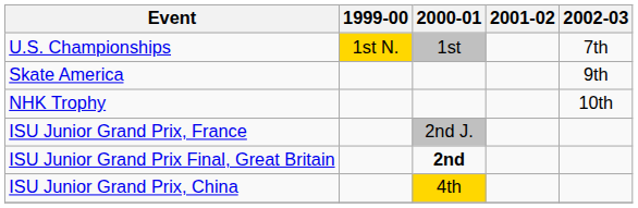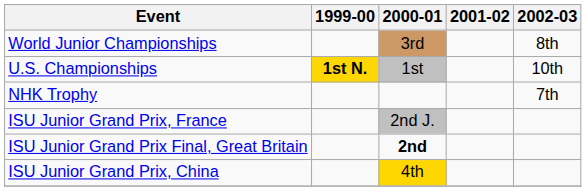 <table class="wikitable">
 <tr>
 <th>Event</th>
 <th>1999-00</th>
 <th>2000-01</th>
 <th>2001-02</th>
 <th>2002-03</th>
 </tr>
 <tr>
+<td><a href='#'>World Junior Championships</a></td>
+<td></td>
+<td align="center" bgcolor="cc9966">3rd</td>
+<td></td>
+<td align="center">8th</td>
+</tr>
+<tr>
 <td><a href='#'>U.S. Championships</a></td>
-<td align="center" bgcolor="gold">1st N.</td>
+<td align="center" bgcolor="gold"><strong>1st N.</strong></td>
 <td align="center" bgcolor="silver">1st</td>
 <td></td>
-<td align="center">7th</td>
-</tr>
-<tr>
-<td><a href='#'>Skate America</a></td>
-<td></td>
-<td></td>
-<td></td>
-<td align="center">9th</td>
+<td align="center">10th</td>
 </tr>
 <tr>
 <td><a href='#'>NHK Trophy</a></td>
 <td></td>
 <td></td>
 <td></td>
-<td align="center">10th</td>
+<td align="center">7th</td>
 </tr>
 <tr>
 <td><a href='#'>ISU Junior Grand Prix, France</a></td>
 <td></td>
 <td align="center" bgcolor="silver">2nd J.</td>
 <td></td>
 <td></td>
 </tr>
 <tr>
 <td><a href='#'>ISU Junior Grand Prix Final, Great Britain</a></td>
 <td></td>
 <td align="center"><strong>2nd</strong></td>
 <td></td>
 <td></td>
 </tr>
 <tr>
 <td><a href='#'>ISU Junior Grand Prix, China</a></td>
 <td></td>
 <td align="center" bgcolor="gold">4th</td>
 <td></td>
 <td></td>
 </tr>
 <tr>
 </tr>
 </table>
